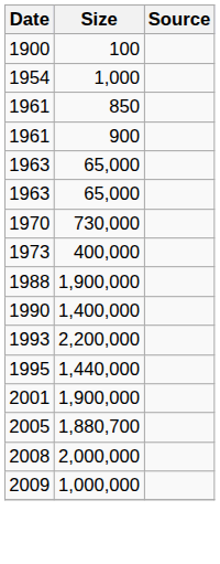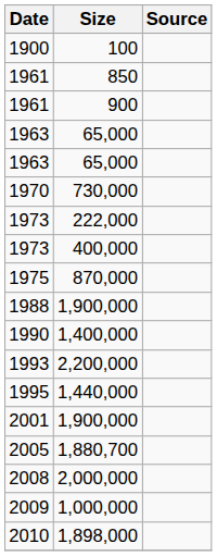 <table class="wikitable floatright" id="toc" cellspacing="4" float="right">
 <tr style="background:#ccf;">
 <th>Date</th>
 <th>Size</th>
 <th>Source</th>
 </tr>
 <tr>
 <td>1900</td>
 <td style="text-align:right;">100</td>
-<td></td>
-</tr>
-<tr>
-<td>1954</td>
-<td style="text-align:right;">1,000</td>
 <td></td>
 </tr>
 <tr>
 <td>1961</td>
 <td style="text-align:right;">850</td>
 <td></td>
 </tr>
 <tr>
 <td>1961</td>
 <td style="text-align:right;">900</td>
 <td></td>
 </tr>
 <tr>
 <td>1963</td>
 <td style="text-align:right;">65,000</td>
 <td></td>
 </tr>
 <tr>
 <td>1963</td>
 <td style="text-align:right;">65,000</td>
 <td></td>
 </tr>
 <tr>
 <td>1970</td>
 <td style="text-align:right;">730,000</td>
 <td></td>
 </tr>
 <tr>
 <td>1973</td>
+<td style="text-align:right;">222,000</td>
+<td></td>
+</tr>
+<tr>
+<td>1973</td>
 <td style="text-align:right;">400,000</td>
+<td></td>
+</tr>
+<tr>
+<td>1975</td>
+<td style="text-align:right;">870,000</td>
 <td></td>
 </tr>
 <tr>
 <td>1988</td>
 <td style="text-align:right;">1,900,000</td>
 <td></td>
 </tr>
 <tr>
 <td>1990</td>
 <td style="text-align:right;">1,400,000</td>
 <td></td>
 </tr>
 <tr>
 <td>1993</td>
 <td style="text-align:right;">2,200,000</td>
 <td></td>
 </tr>
 <tr>
 <td>1995</td>
 <td style="text-align:right;">1,440,000</td>
 <td></td>
 </tr>
 <tr>
 <td>2001</td>
 <td style="text-align:right;">1,900,000</td>
 <td></td>
 </tr>
 <tr>
 <td>2005</td>
 <td style="text-align:right;">1,880,700</td>
 <td></td>
 </tr>
 <tr>
 <td>2008</td>
 <td style="text-align:right;">2,000,000</td>
 <td></td>
 </tr>
 <tr>
 <td>2009</td>
 <td style="text-align:right;">1,000,000</td>
 <td></td>
 </tr>
 <tr>
+<td>2010</td>
+<td style="text-align:right;">1,898,000</td>
+<td></td>
+</tr>
+<tr>
 </tr>
 </table>
